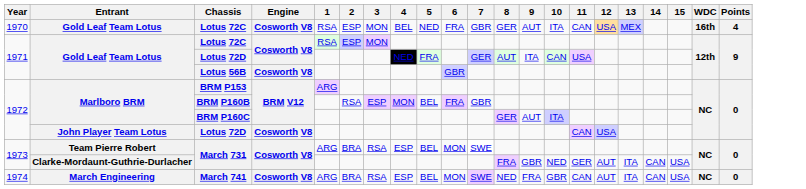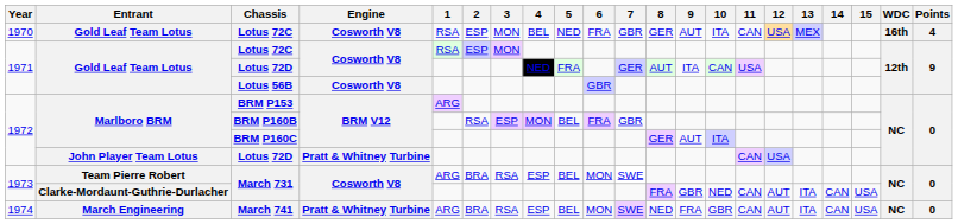 <table class="wikitable" style="text-align:center; font-size:90%">
 <tr>
 <th>Year</th>
 <th>Entrant</th>
 <th>Chassis</th>
 <th>Engine</th>
 <th>1</th>
 <th>2</th>
 <th>3</th>
 <th>4</th>
 <th>5</th>
 <th>6</th>
 <th>7</th>
 <th>8</th>
 <th>9</th>
 <th>10</th>
 <th>11</th>
 <th>12</th>
 <th>13</th>
 <th>14</th>
 <th>15</th>
 <th>WDC</th>
 <th>Points</th>
 </tr>
 <tr>
 <td><a href='#'>1970</a></td>
 <th><a href='#'>Gold Leaf</a> <a href='#'>Team Lotus</a></th>
 <th><a href='#'>Lotus</a> <a href='#'>72C</a></th>
 <th><a href='#'>Cosworth</a> <a href='#'>V8</a></th>
 <td><a href='#'>RSA</a></td>
 <td><a href='#'>ESP</a></td>
 <td><a href='#'>MON</a></td>
 <td><a href='#'>BEL</a></td>
 <td><a href='#'>NED</a></td>
 <td><a href='#'>FRA</a></td>
 <td><a href='#'>GBR</a></td>
 <td><a href='#'>GER</a></td>
 <td><a href='#'>AUT</a></td>
 <td><a href='#'>ITA</a></td>
 <td><a href='#'>CAN</a></td>
 <td style="background:#FFDF9F;"><a href='#'>USA</a><br></td>
 <td style="background:#CFCFFF;"><a href='#'>MEX</a><br></td>
 <td></td>
 <td></td>
 <th>16th</th>
 <th>4</th>
 </tr>
 <tr>
 <td rowspan=3><a href='#'>1971</a></td>
 <th rowspan=3><a href='#'>Gold Leaf</a> <a href='#'>Team Lotus</a></th>
 <th><a href='#'>Lotus</a> <a href='#'>72C</a></th>
 <th rowspan=2><a href='#'>Cosworth</a> <a href='#'>V8</a></th>
 <td style="background:#DFFFDF;"><a href='#'>RSA</a><br></td>
 <td style="background:#CFCFFF;"><a href='#'>ESP</a><br></td>
 <td style="background:#EFCFFF;"><a href='#'>MON</a><br></td>
 <td></td>
 <td></td>
 <td></td>
 <td></td>
 <td></td>
 <td></td>
 <td></td>
 <td></td>
 <td></td>
 <td></td>
 <td></td>
 <td></td>
 <th rowspan=3>12th</th>
 <th rowspan=3>9</th>
 </tr>
 <tr>
 <th><a href='#'>Lotus</a> <a href='#'>72D</a></th>
 <td></td>
 <td></td>
 <td></td>
 <td style="background:#000000; color:#ffffff"><a href='#'><span>NED</span></a><br></td>
 <td style="background:#DFFFDF;"><a href='#'>FRA</a><br></td>
 <td></td>
 <td style="background:#CFCFFF;"><a href='#'>GER</a><br></td>
 <td style="background:#DFFFDF;"><a href='#'>AUT</a><br></td>
 <td><a href='#'>ITA</a></td>
 <td style="background:#DFFFDF;"><a href='#'>CAN</a><br></td>
 <td style="background:#EFCFFF;"><a href='#'>USA</a><br></td>
 <td></td>
 <td></td>
 <td></td>
 <td></td>
 </tr>
 <tr>
 <th><a href='#'>Lotus</a> <a href='#'>56B</a></th>
 <th><a href='#'>Cosworth</a> <a href='#'>V8</a></th>
 <td></td>
 <td></td>
 <td></td>
 <td></td>
 <td></td>
 <td style="background:#CFCFFF;"><a href='#'>GBR</a><br></td>
 <td></td>
 <td></td>
 <td></td>
 <td></td>
 <td></td>
 <td></td>
 <td></td>
 <td></td>
 <td></td>
 </tr>
 <tr>
 <td rowspan="4"><a href='#'>1972</a></td>
 <th rowspan="3"><a href='#'>Marlboro</a> <a href='#'>BRM</a></th>
 <th><a href='#'>BRM</a> <a href='#'>P153</a></th>
 <th rowspan="3"><a href='#'>BRM</a> <a href='#'>V12</a></th>
 <td style="background:#EFCFFF;"><a href='#'>ARG</a><br></td>
 <td></td>
 <td></td>
 <td></td>
 <td></td>
 <td></td>
 <td></td>
 <td></td>
 <td></td>
 <td></td>
 <td></td>
 <td></td>
 <td></td>
 <td></td>
 <td></td>
 <th rowspan="4">NC</th>
 <th rowspan="4">0</th>
 </tr>
 <tr>
 <th><a href='#'>BRM</a> <a href='#'>P160B</a></th>
 <td></td>
 <td><a href='#'>RSA</a></td>
 <td style="background:#EFCFFF;"><a href='#'>ESP</a><br></td>
 <td style="background:#EFCFFF;"><a href='#'>MON</a><br></td>
 <td><a href='#'>BEL</a></td>
 <td style="background:#EFCFFF;"><a href='#'>FRA</a><br></td>
 <td><a href='#'>GBR</a></td>
 <td></td>
 <td></td>
 <td></td>
 <td></td>
 <td></td>
 <td></td>
 <td></td>
 <td></td>
 </tr>
 <tr>
 <th><a href='#'>BRM</a> <a href='#'>P160C</a></th>
 <td></td>
 <td></td>
 <td></td>
 <td></td>
 <td></td>
 <td></td>
 <td></td>
 <td style="background:#EFCFFF;"><a href='#'>GER</a><br></td>
 <td><a href='#'>AUT</a></td>
 <td style="background:#CFCFFF;"><a href='#'>ITA</a> <br></td>
 <td></td>
 <td></td>
 <td></td>
 <td></td>
 <td></td>
 </tr>
 <tr>
 <th><a href='#'>John Player</a> <a href='#'>Team Lotus</a></th>
 <th><a href='#'>Lotus</a> <a href='#'>72D</a></th>
-<th><a href='#'>Cosworth</a> <a href='#'>V8</a></th>
+<th><a href='#'>Pratt & Whitney</a> <a href='#'>Turbine</a></th>
 <td></td>
 <td></td>
 <td></td>
 <td></td>
 <td></td>
 <td></td>
 <td></td>
 <td></td>
 <td></td>
 <td></td>
 <td style="background:#EFCFFF;"><a href='#'>CAN</a><br></td>
 <td style="background:#CFCFFF;"><a href='#'>USA</a><br></td>
 <td></td>
 <td></td>
 <td></td>
 </tr>
 <tr>
 <td rowspan="2"><a href='#'>1973</a></td>
 <th>Team Pierre Robert</th>
 <th rowspan="2"><a href='#'>March</a> <a href='#'>731</a></th>
 <th rowspan="2"><a href='#'>Cosworth</a> <a href='#'>V8</a></th>
 <td><a href='#'>ARG</a></td>
 <td><a href='#'>BRA</a></td>
 <td><a href='#'>RSA</a></td>
 <td><a href='#'>ESP</a></td>
 <td><a href='#'>BEL</a></td>
 <td><a href='#'>MON</a></td>
 <td style="background:#ffffff;"><a href='#'>SWE</a><br></td>
 <td></td>
 <td></td>
 <td></td>
 <td></td>
 <td></td>
 <td></td>
 <td></td>
 <td></td>
 <th rowspan="2">NC</th>
 <th rowspan="2">0</th>
 </tr>
 <tr>
 <th>Clarke-Mordaunt-Guthrie-Durlacher</th>
 <td></td>
 <td></td>
 <td></td>
 <td></td>
 <td></td>
 <td></td>
 <td></td>
 <td style="background:#EFCFFF;"><a href='#'>FRA</a><br></td>
 <td><a href='#'>GBR</a></td>
 <td><a href='#'>NED</a></td>
-<td><a href='#'>GER</a></td>
+<td><a href='#'>CAN</a></td>
 <td><a href='#'>AUT</a></td>
 <td><a href='#'>ITA</a></td>
 <td><a href='#'>CAN</a></td>
 <td><a href='#'>USA</a></td>
 </tr>
 <tr>
 <td><a href='#'>1974</a></td>
 <th><a href='#'>March Engineering</a></th>
 <th><a href='#'>March</a> <a href='#'>741</a></th>
-<th><a href='#'>Cosworth</a> <a href='#'>V8</a></th>
+<th><a href='#'>Pratt & Whitney</a> <a href='#'>Turbine</a></th>
 <td><a href='#'>ARG</a></td>
 <td><a href='#'>BRA</a></td>
 <td><a href='#'>RSA</a></td>
 <td><a href='#'>ESP</a></td>
 <td><a href='#'>BEL</a></td>
 <td><a href='#'>MON</a></td>
 <td style="background:#EFCFFF;"><a href='#'>SWE</a><br></td>
 <td><a href='#'>NED</a></td>
 <td><a href='#'>FRA</a></td>
 <td><a href='#'>GBR</a></td>
 <td><a href='#'>CAN</a></td>
 <td><a href='#'>AUT</a></td>
 <td><a href='#'>ITA</a></td>
 <td><a href='#'>CAN</a></td>
 <td><a href='#'>USA</a></td>
 <th>NC</th>
 <th>0</th>
 </tr>
 </table>
